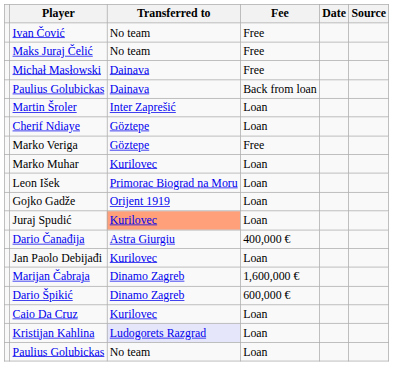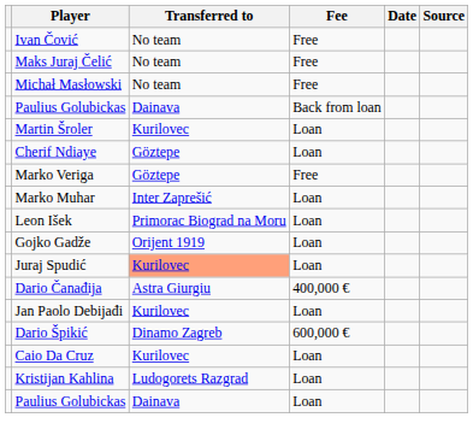 <table class="wikitable plainrowheaders sortable">
 <tr>
 <th></th>
 <th scope=col>Player</th>
 <th>Transferred to</th>
 <th scope=col>Fee</th>
 <th scope=col>Date</th>
 <th scope=col>Source</th>
 </tr>
 <tr>
 <td align=center></td>
 <td> <a href='#'>Ivan Čović</a></td>
 <td>No team</td>
 <td>Free</td>
 <td></td>
 <td></td>
 </tr>
 <tr>
 <td align=center></td>
 <td> <a href='#'>Maks Juraj Čelić</a></td>
 <td>No team</td>
 <td>Free</td>
 <td></td>
 <td></td>
 </tr>
 <tr>
 <td align=center></td>
 <td> <a href='#'>Michał Masłowski</a></td>
-<td> <a href='#'>Dainava</a></td>
+<td>No team</td>
 <td>Free</td>
 <td></td>
 <td></td>
 </tr>
 <tr>
 <td align=center></td>
 <td> <a href='#'>Paulius Golubickas</a></td>
 <td> <a href='#'>Dainava</a></td>
 <td>Back from loan</td>
 <td></td>
 <td></td>
 </tr>
 <tr>
 <td align=center></td>
 <td> <a href='#'>Martin Šroler</a></td>
-<td> <a href='#'>Inter Zaprešić</a></td>
+<td> <a href='#'>Kurilovec</a></td>
 <td>Loan</td>
 <td></td>
 <td></td>
 </tr>
 <tr>
 <td align=center></td>
 <td> <a href='#'>Cherif Ndiaye</a></td>
 <td> <a href='#'>Göztepe</a></td>
 <td>Loan</td>
 <td></td>
 <td></td>
 </tr>
 <tr>
 <td align=center></td>
 <td> Marko Veriga</td>
 <td> <a href='#'>Göztepe</a></td>
 <td>Free</td>
 <td></td>
 <td></td>
 </tr>
 <tr>
 <td align=center></td>
 <td> Marko Muhar</td>
-<td> <a href='#'>Kurilovec</a></td>
+<td> <a href='#'>Inter Zaprešić</a></td>
 <td>Loan</td>
 <td></td>
 <td></td>
 </tr>
 <tr>
 <td align=center></td>
 <td> Leon Išek</td>
 <td> <a href='#'>Primorac Biograd na Moru</a></td>
 <td>Loan</td>
 <td></td>
 <td></td>
 </tr>
 <tr>
 <td align=center></td>
 <td> Gojko Gadže</td>
 <td> <a href='#'>Orijent 1919</a></td>
 <td>Loan</td>
 <td></td>
 <td></td>
 </tr>
 <tr>
 <td align=center></td>
 <td> Juraj Spudić</td>
 <td style="background: lightsalmon;"> <a href='#'>Kurilovec</a></td>
 <td>Loan</td>
 <td></td>
 <td></td>
 </tr>
 <tr>
 <td align=center></td>
 <td> <a href='#'>Dario Čanađija</a></td>
 <td> <a href='#'>Astra Giurgiu</a></td>
 <td>400,000 €</td>
 <td></td>
 <td></td>
 </tr>
 <tr>
 <td align=center></td>
 <td> Jan Paolo Debijađi</td>
 <td> <a href='#'>Kurilovec</a></td>
 <td>Loan</td>
 <td></td>
 <td></td>
 </tr>
 <tr>
 <td align=center></td>
-<td> <a href='#'>Marijan Čabraja</a></td>
-<td> <a href='#'>Dinamo Zagreb</a></td>
-<td>1,600,000 €</td>
-<td></td>
-<td></td>
-</tr>
-<tr>
-<td align=center></td>
 <td> <a href='#'>Dario Špikić</a></td>
 <td> <a href='#'>Dinamo Zagreb</a></td>
 <td>600,000 €</td>
 <td></td>
 <td></td>
 </tr>
 <tr>
 <td align=center></td>
 <td> <a href='#'>Caio Da Cruz</a></td>
 <td> <a href='#'>Kurilovec</a></td>
 <td>Loan</td>
 <td></td>
 <td></td>
 </tr>
 <tr>
 <td align=center></td>
 <td> <a href='#'>Kristijan Kahlina</a></td>
-<td style="background: lavender;"> <a href='#'>Ludogorets Razgrad</a></td>
+<td> <a href='#'>Ludogorets Razgrad</a></td>
 <td>Loan</td>
 <td></td>
 <td></td>
 </tr>
 <tr>
 <td align=center></td>
 <td> <a href='#'>Paulius Golubickas</a></td>
-<td>No team</td>
+<td> <a href='#'>Dainava</a></td>
 <td>Loan</td>
 <td></td>
 <td></td>
 </tr>
 </table>
